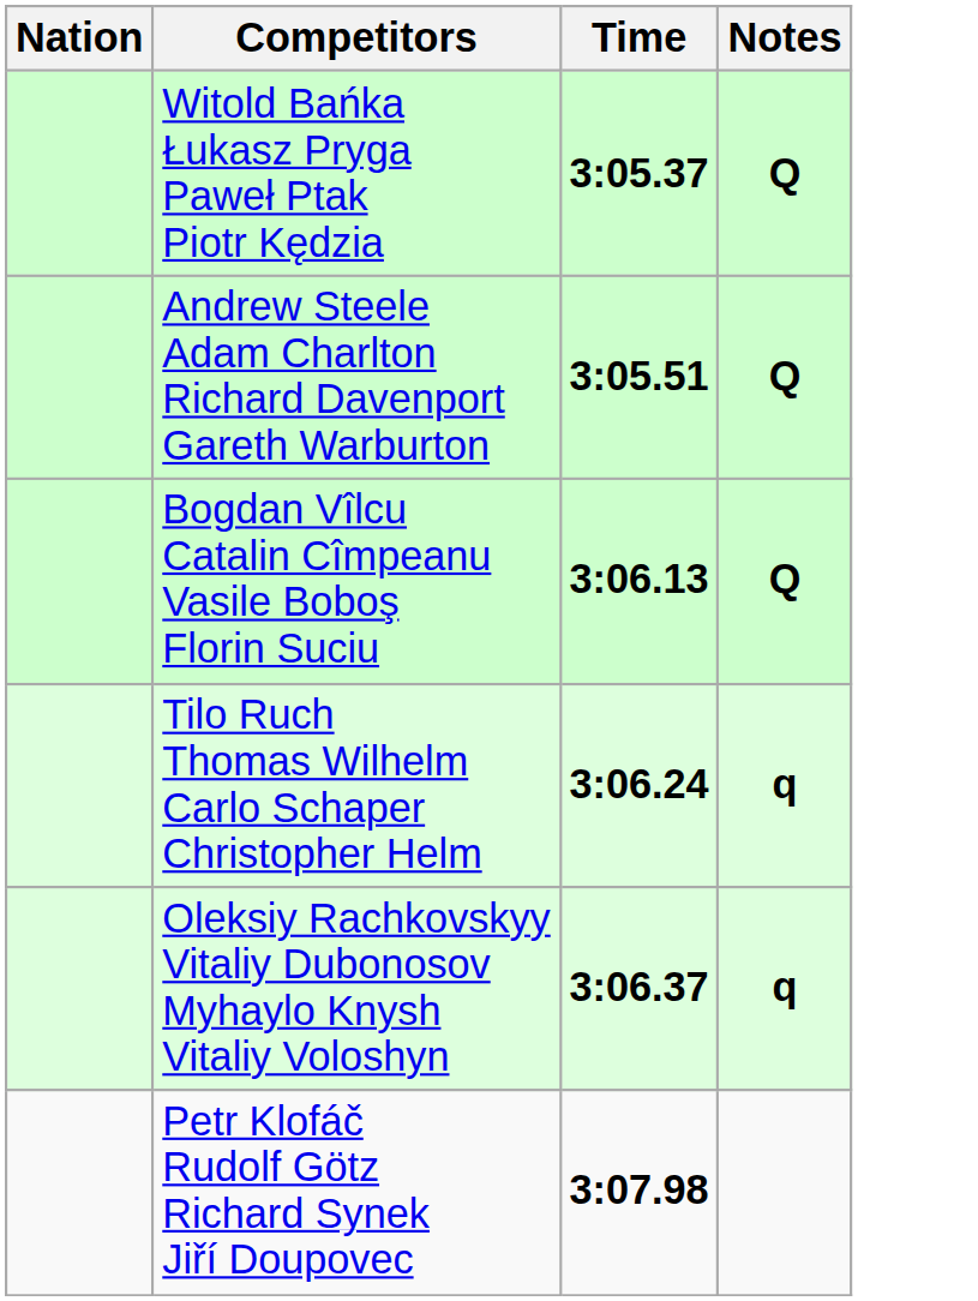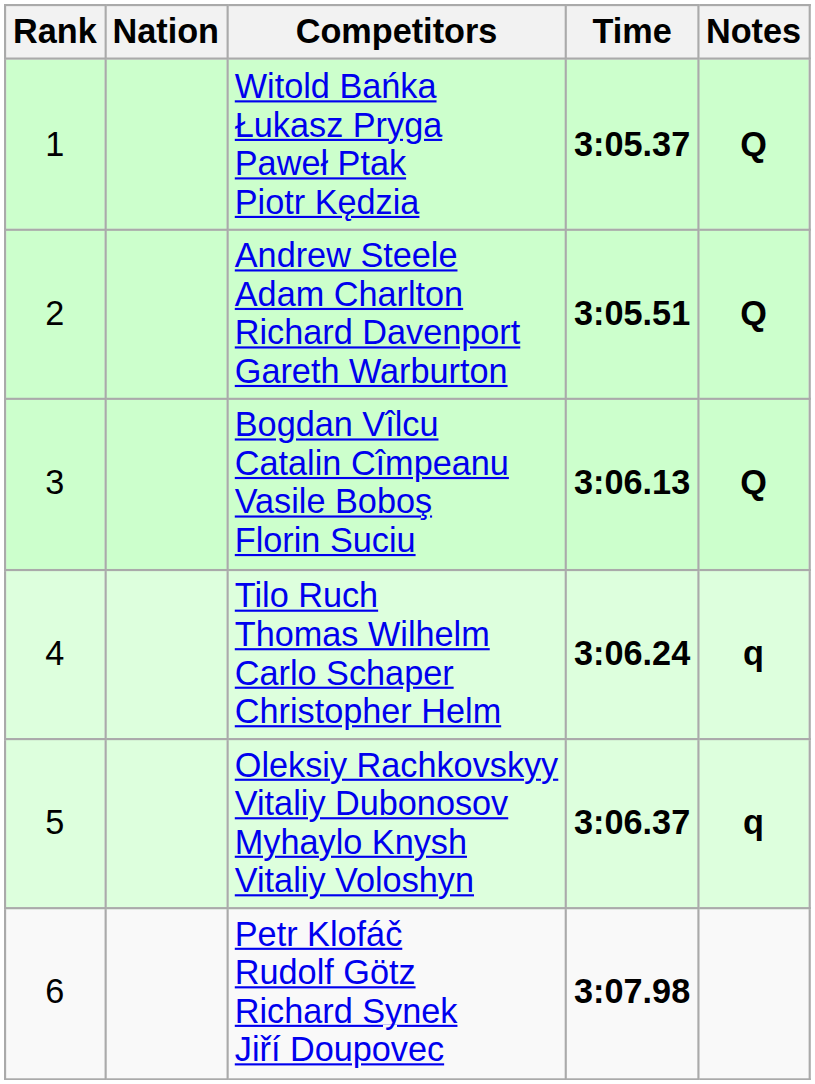 <table class="wikitable sortable" style="text-align:center">
 <tr>
+<th>Rank</th>
 <th>Nation</th>
 <th>Competitors</th>
 <th>Time</th>
 <th>Notes</th>
 </tr>
 <tr bgcolor=ccffcc>
+<td>1</td>
 <td align=left></td>
 <td align=left><a href='#'>Witold Bańka</a><br><a href='#'>Łukasz Pryga</a><br><a href='#'>Paweł Ptak</a><br><a href='#'>Piotr Kędzia</a></td>
 <td><strong>3:05.37</strong></td>
 <td><strong>Q</strong></td>
 </tr>
 <tr bgcolor=ccffcc>
+<td>2</td>
 <td align=left></td>
 <td align=left><a href='#'>Andrew Steele</a><br><a href='#'>Adam Charlton</a><br><a href='#'>Richard Davenport</a><br><a href='#'>Gareth Warburton</a></td>
 <td><strong>3:05.51</strong></td>
 <td><strong>Q</strong></td>
 </tr>
 <tr bgcolor=ccffcc>
+<td>3</td>
 <td align=left></td>
 <td align=left><a href='#'>Bogdan Vîlcu</a><br><a href='#'>Catalin Cîmpeanu</a><br><a href='#'>Vasile Boboş</a><br><a href='#'>Florin Suciu</a></td>
 <td><strong>3:06.13</strong></td>
 <td><strong>Q</strong></td>
 </tr>
 <tr bgcolor=ddffdd>
+<td>4</td>
 <td align=left></td>
 <td align=left><a href='#'>Tilo Ruch</a><br><a href='#'>Thomas Wilhelm</a><br><a href='#'>Carlo Schaper</a><br><a href='#'>Christopher Helm</a></td>
 <td><strong>3:06.24</strong></td>
 <td><strong>q</strong></td>
 </tr>
 <tr bgcolor=ddffdd>
+<td>5</td>
 <td align=left></td>
 <td align=left><a href='#'>Oleksiy Rachkovskyy</a><br><a href='#'>Vitaliy Dubonosov</a><br><a href='#'>Myhaylo Knysh</a><br><a href='#'>Vitaliy Voloshyn</a></td>
 <td><strong>3:06.37</strong></td>
 <td><strong>q</strong></td>
 </tr>
 <tr>
+<td>6</td>
 <td align=left></td>
 <td align=left><a href='#'>Petr Klofáč</a><br><a href='#'>Rudolf Götz</a><br><a href='#'>Richard Synek</a><br><a href='#'>Jiří Doupovec</a></td>
 <td><strong>3:07.98</strong></td>
 <td></td>
 </tr>
 </table>
